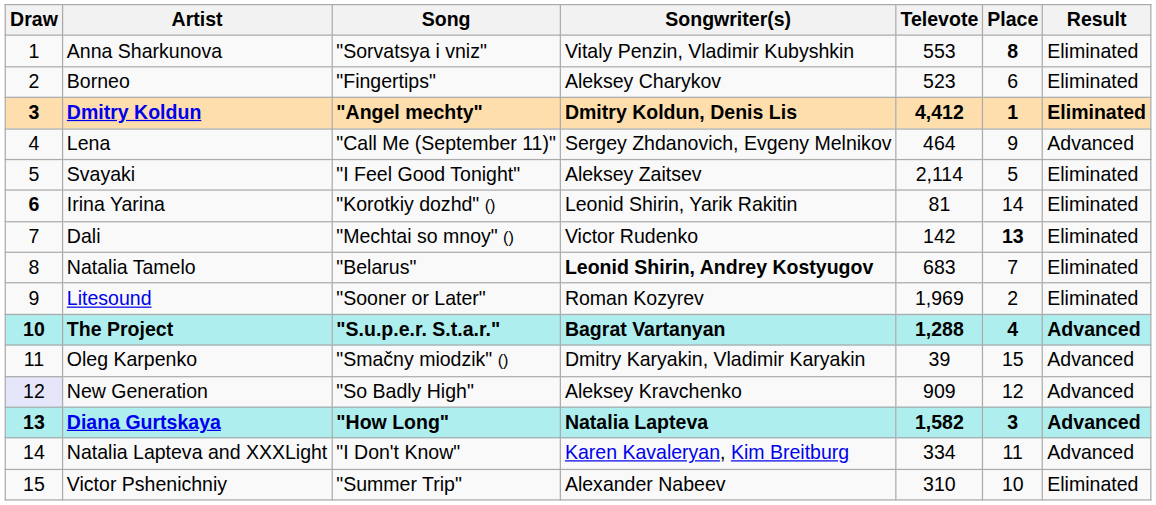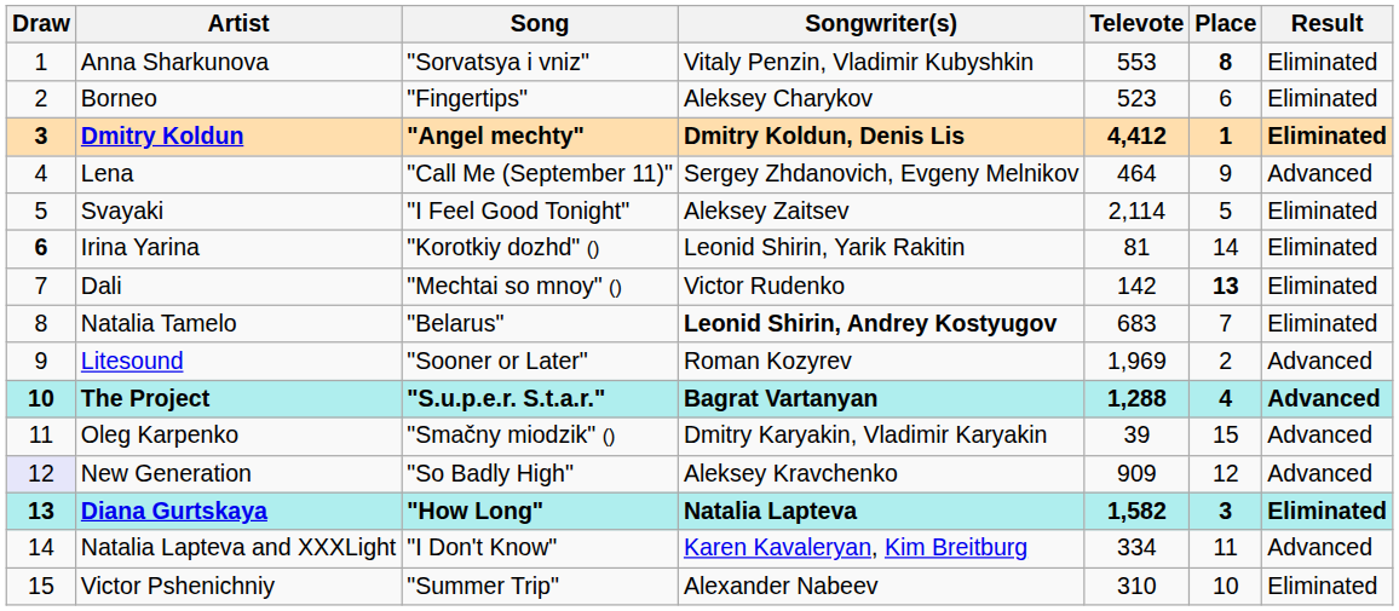 <table class="sortable wikitable" style="margin: 1em auto 1em auto; text-align:center">
 <tr>
 <th>Draw</th>
 <th>Artist</th>
 <th>Song</th>
 <th>Songwriter(s)</th>
 <th>Televote</th>
 <th>Place</th>
 <th>Result</th>
 </tr>
 <tr>
 <td>1</td>
 <td align="left">Anna Sharkunova</td>
 <td align="left">"Sorvatsya i vniz"</td>
 <td align="left">Vitaly Penzin, Vladimir Kubyshkin</td>
 <td>553</td>
 <td><strong>8</strong></td>
 <td align="left">Eliminated</td>
 </tr>
 <tr>
 <td>2</td>
 <td align="left">Borneo</td>
 <td align="left">"Fingertips"</td>
 <td align="left">Aleksey Charykov</td>
 <td>523</td>
 <td>6</td>
 <td align="left">Eliminated</td>
 </tr>
 <tr style="font-weight:bold; background:navajowhite;">
 <td>3</td>
 <td align="left"><a href='#'>Dmitry Koldun</a></td>
 <td align="left">"Angel mechty"</td>
 <td align="left">Dmitry Koldun, Denis Lis</td>
 <td>4,412</td>
 <td>1</td>
 <td align="left">Eliminated</td>
 </tr>
 <tr>
 <td>4</td>
 <td align="left">Lena</td>
 <td align="left">"Call Me (September 11)"</td>
 <td align="left">Sergey Zhdanovich, Evgeny Melnikov</td>
 <td>464</td>
 <td>9</td>
 <td align="left">Advanced</td>
 </tr>
 <tr>
 <td>5</td>
 <td align="left">Svayaki</td>
 <td align="left">"I Feel Good Tonight"</td>
 <td align="left">Aleksey Zaitsev</td>
 <td>2,114</td>
 <td>5</td>
 <td align="left">Eliminated</td>
 </tr>
 <tr>
 <td><strong>6</strong></td>
 <td align="left">Irina Yarina</td>
 <td align="left">"Korotkiy dozhd" <small>()</small></td>
 <td align="left">Leonid Shirin, Yarik Rakitin</td>
 <td>81</td>
 <td>14</td>
 <td align="left">Eliminated</td>
 </tr>
 <tr>
 <td>7</td>
 <td align="left">Dali</td>
 <td align="left">"Mechtai so mnoy" <small>()</small></td>
 <td align="left">Victor Rudenko</td>
 <td>142</td>
 <td><strong>13</strong></td>
 <td align="left">Eliminated</td>
 </tr>
 <tr>
 <td>8</td>
 <td align="left">Natalia Tamelo</td>
 <td align="left">"Belarus"</td>
 <td align="left"><strong>Leonid Shirin, Andrey Kostyugov</strong></td>
 <td>683</td>
 <td>7</td>
 <td align="left">Eliminated</td>
 </tr>
 <tr>
 <td>9</td>
 <td align="left"><a href='#'>Litesound</a></td>
 <td align="left">"Sooner or Later"</td>
 <td align="left">Roman Kozyrev</td>
 <td>1,969</td>
 <td>2</td>
-<td align="left">Eliminated</td>
+<td align="left">Advanced</td>
 </tr>
 <tr style="font-weight:bold; background:paleturquoise;">
 <td>10</td>
 <td align="left">The Project</td>
 <td align="left">"S.u.p.e.r. S.t.a.r."</td>
 <td align="left">Bagrat Vartanyan</td>
 <td>1,288</td>
 <td>4</td>
 <td align="left">Advanced</td>
 </tr>
 <tr>
 <td>11</td>
 <td align="left">Oleg Karpenko</td>
 <td align="left">"Smačny miodzik" <small>()</small></td>
 <td align="left">Dmitry Karyakin, Vladimir Karyakin</td>
 <td>39</td>
 <td>15</td>
 <td align="left">Advanced</td>
 </tr>
 <tr>
 <td style="background: lavender;">12</td>
 <td align="left">New Generation</td>
 <td align="left">"So Badly High"</td>
 <td align="left">Aleksey Kravchenko</td>
 <td>909</td>
 <td>12</td>
 <td align="left">Advanced</td>
 </tr>
 <tr style="font-weight:bold; background:paleturquoise;">
 <td>13</td>
 <td align="left"><a href='#'>Diana Gurtskaya</a></td>
 <td align="left">"How Long"</td>
 <td align="left">Natalia Lapteva</td>
 <td>1,582</td>
 <td>3</td>
-<td align="left">Advanced</td>
+<td align="left">Eliminated</td>
 </tr>
 <tr>
 <td>14</td>
 <td align="left">Natalia Lapteva and XXXLight</td>
 <td align="left">"I Don't Know"</td>
 <td align="left"><a href='#'>Karen Kavaleryan</a>, <a href='#'>Kim Breitburg</a></td>
 <td>334</td>
 <td>11</td>
 <td align="left">Advanced</td>
 </tr>
 <tr>
 <td>15</td>
 <td align="left">Victor Pshenichniy</td>
 <td align="left">"Summer Trip"</td>
 <td align="left">Alexander Nabeev</td>
 <td>310</td>
 <td>10</td>
 <td align="left">Eliminated</td>
 </tr>
 </table>
